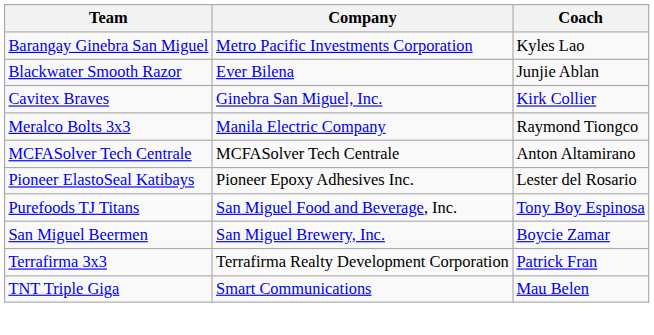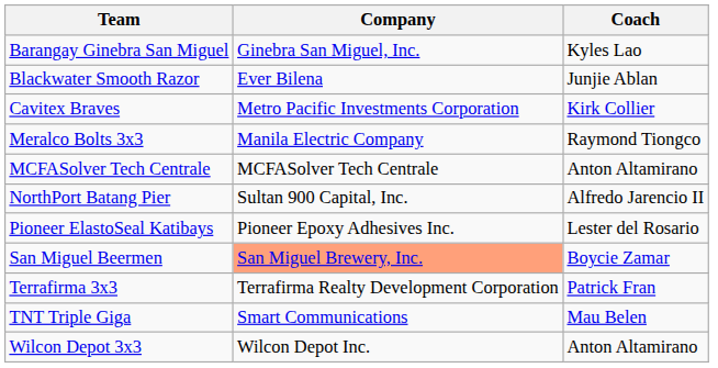 <table class="wikitable" style="font-size:90%;">
 <tr>
 <th>Team</th>
 <th>Company</th>
 <th>Coach</th>
 </tr>
 <tr>
 <td><a href='#'>Barangay Ginebra San Miguel</a></td>
-<td><a href='#'>Metro Pacific Investments Corporation</a></td>
+<td><a href='#'>Ginebra San Miguel, Inc.</a></td>
 <td>Kyles Lao</td>
 </tr>
 <tr>
 <td><a href='#'>Blackwater Smooth Razor</a></td>
 <td><a href='#'>Ever Bilena</a></td>
 <td>Junjie Ablan</td>
 </tr>
 <tr>
 <td><a href='#'>Cavitex Braves</a></td>
-<td><a href='#'>Ginebra San Miguel, Inc.</a></td>
+<td><a href='#'>Metro Pacific Investments Corporation</a></td>
 <td><a href='#'>Kirk Collier</a></td>
 </tr>
 <tr>
 <td><a href='#'>Meralco Bolts 3x3</a></td>
 <td><a href='#'>Manila Electric Company</a></td>
 <td>Raymond Tiongco</td>
 </tr>
 <tr>
 <td><a href='#'>MCFASolver Tech Centrale</a></td>
 <td>MCFASolver Tech Centrale</td>
 <td>Anton Altamirano</td>
 </tr>
 <tr>
+<td><a href='#'>NorthPort Batang Pier</a></td>
+<td>Sultan 900 Capital, Inc.</td>
+<td>Alfredo Jarencio II</td>
+</tr>
+<tr>
 <td><a href='#'>Pioneer ElastoSeal Katibays</a></td>
 <td>Pioneer Epoxy Adhesives Inc.</td>
 <td>Lester del Rosario</td>
 </tr>
 <tr>
-<td><a href='#'>Purefoods TJ Titans</a></td>
-<td><a href='#'>San Miguel Food and Beverage</a>, Inc.</td>
-<td><a href='#'>Tony Boy Espinosa</a></td>
-</tr>
-<tr>
 <td><a href='#'>San Miguel Beermen</a></td>
-<td><a href='#'>San Miguel Brewery, Inc.</a></td>
+<td style="background: lightsalmon;"><a href='#'>San Miguel Brewery, Inc.</a></td>
 <td><a href='#'>Boycie Zamar</a></td>
 </tr>
 <tr>
 <td><a href='#'>Terrafirma 3x3</a></td>
 <td>Terrafirma Realty Development Corporation</td>
 <td><a href='#'>Patrick Fran</a></td>
 </tr>
 <tr>
 <td><a href='#'>TNT Triple Giga</a></td>
 <td><a href='#'>Smart Communications</a></td>
 <td><a href='#'>Mau Belen</a></td>
 </tr>
+<tr>
+<td><a href='#'>Wilcon Depot 3x3</a></td>
+<td>Wilcon Depot Inc.</td>
+<td>Anton Altamirano</td>
+</tr>
 </table>
